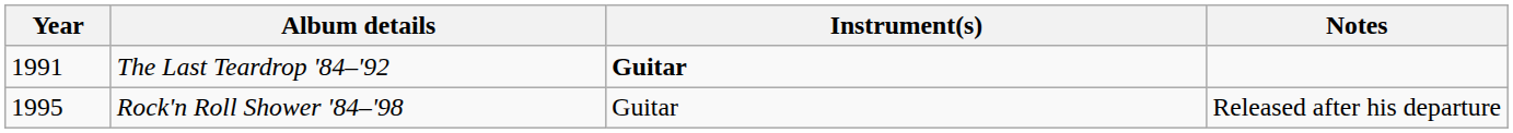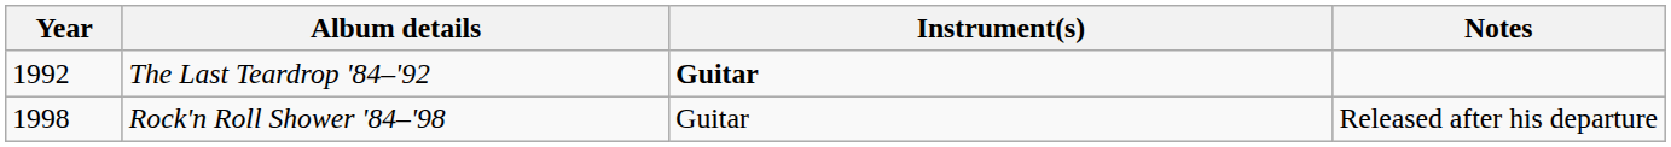 <table class="wikitable">
 <tr>
 <th>Year</th>
 <th>Album details</th>
 <th width=40%>Instrument(s)</th>
 <th width=20%>Notes</th>
 </tr>
 <tr>
-<td>1991</td>
+<td>1992</td>
 <td><em>The Last Teardrop '84–'92</em></td>
 <td><strong>Guitar</strong></td>
 <td></td>
 </tr>
 <tr>
-<td>1995</td>
+<td>1998</td>
 <td><em>Rock'n Roll Shower '84–'98</em></td>
 <td>Guitar</td>
 <td>Released after his departure</td>
 </tr>
 </table>
